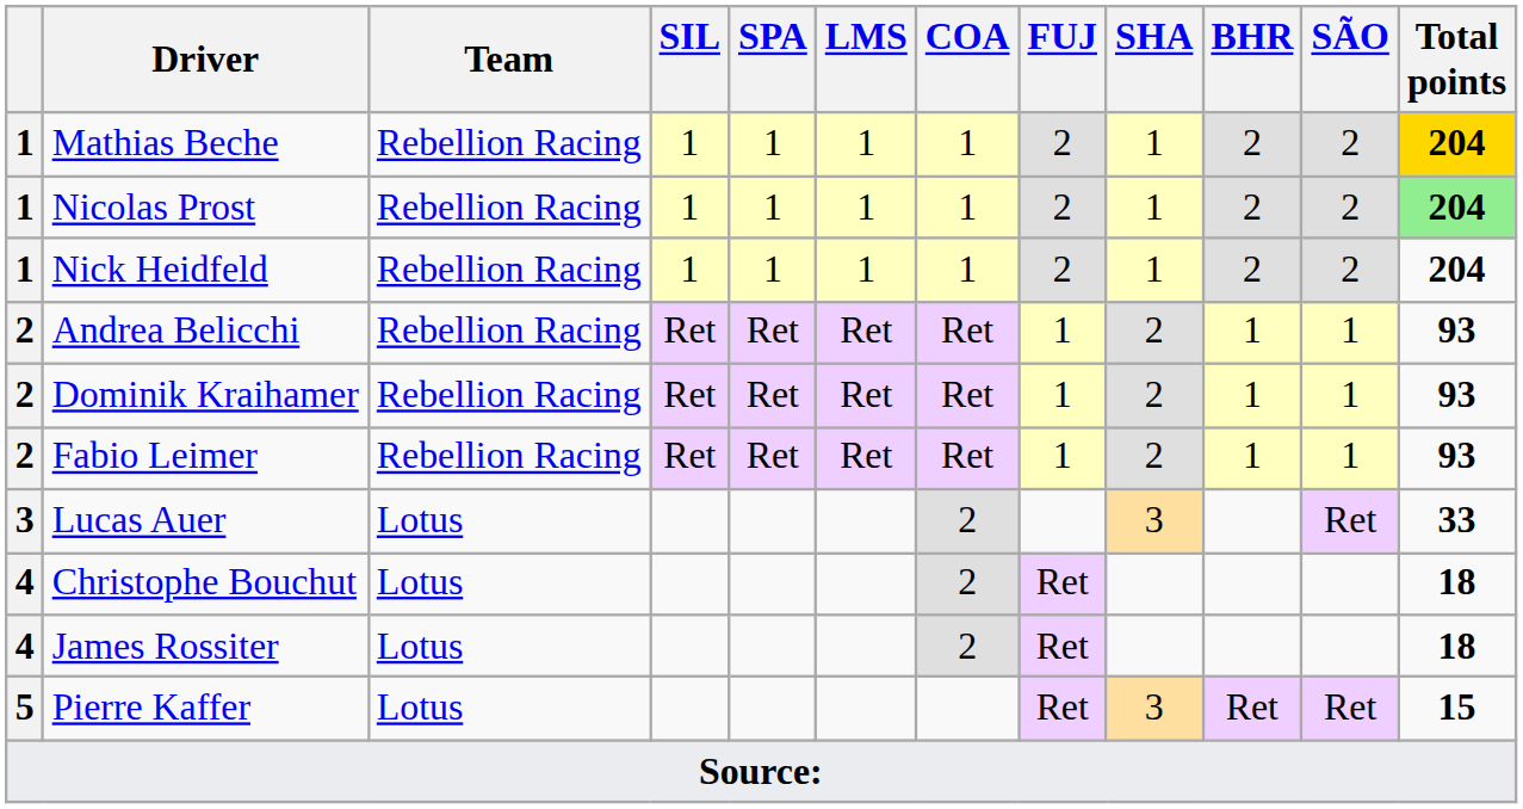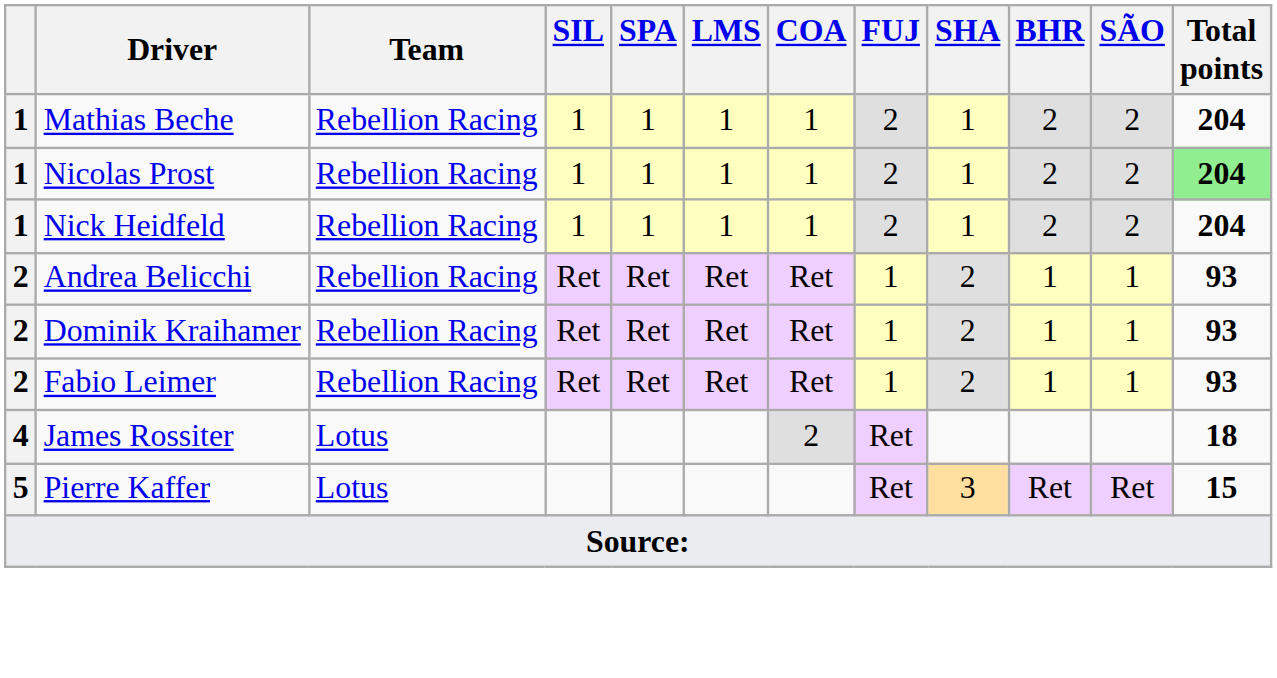 <table class="wikitable" style="font-size: 85%; text-align:center">
 <tr valign="top">
 <th valign=middle></th>
 <th valign=middle>Driver</th>
 <th valign=middle>Team</th>
 <th><a href='#'>SIL</a><br></th>
 <th><a href='#'>SPA</a><br></th>
 <th><a href='#'>LMS</a><br></th>
 <th><a href='#'>COA</a><br></th>
 <th><a href='#'>FUJ</a><br></th>
 <th><a href='#'>SHA</a><br></th>
 <th><a href='#'>BHR</a><br></th>
 <th><a href='#'>SÃO</a><br></th>
 <th valign=middle>Total<br>points</th>
 </tr>
 <tr>
 <th>1</th>
 <td align=left> <a href='#'>Mathias Beche</a></td>
 <td align=left> <a href='#'>Rebellion Racing</a></td>
 <td style="background:#FFFFBF;">1</td>
 <td style="background:#FFFFBF;">1</td>
 <td style="background:#FFFFBF;">1</td>
 <td style="background:#FFFFBF;">1</td>
 <td style="background:#DFDFDF;">2</td>
 <td style="background:#FFFFBF;">1</td>
 <td style="background:#DFDFDF;">2</td>
 <td style="background:#DFDFDF;">2</td>
-<td style="background: gold;"><strong>204</strong></td>
+<td><strong>204</strong></td>
 </tr>
 <tr>
 <th>1</th>
 <td align=left> <a href='#'>Nicolas Prost</a></td>
 <td align=left> <a href='#'>Rebellion Racing</a></td>
 <td style="background:#FFFFBF;">1</td>
 <td style="background:#FFFFBF;">1</td>
 <td style="background:#FFFFBF;">1</td>
 <td style="background:#FFFFBF;">1</td>
 <td style="background:#DFDFDF;">2</td>
 <td style="background:#FFFFBF;">1</td>
 <td style="background:#DFDFDF;">2</td>
 <td style="background:#DFDFDF;">2</td>
 <td style="background: lightgreen;"><strong>204</strong></td>
 </tr>
 <tr>
 <th>1</th>
 <td align=left> <a href='#'>Nick Heidfeld</a></td>
 <td align=left> <a href='#'>Rebellion Racing</a></td>
 <td style="background:#FFFFBF;">1</td>
 <td style="background:#FFFFBF;">1</td>
 <td style="background:#FFFFBF;">1</td>
 <td style="background:#FFFFBF;">1</td>
 <td style="background:#DFDFDF;">2</td>
 <td style="background:#FFFFBF;">1</td>
 <td style="background:#DFDFDF;">2</td>
 <td style="background:#DFDFDF;">2</td>
 <td><strong>204</strong></td>
 </tr>
 <tr>
 <th>2</th>
 <td align=left> <a href='#'>Andrea Belicchi</a></td>
 <td align=left> <a href='#'>Rebellion Racing</a></td>
 <td style="background:#EFCFFF;">Ret</td>
 <td style="background:#EFCFFF;">Ret</td>
 <td style="background:#EFCFFF;">Ret</td>
 <td style="background:#EFCFFF;">Ret</td>
 <td style="background:#FFFFBF;">1</td>
 <td style="background:#DFDFDF;">2</td>
 <td style="background:#FFFFBF;">1</td>
 <td style="background:#FFFFBF;">1</td>
 <td><strong>93</strong></td>
 </tr>
 <tr>
 <th>2</th>
 <td align=left> <a href='#'>Dominik Kraihamer</a></td>
 <td align=left> <a href='#'>Rebellion Racing</a></td>
 <td style="background:#EFCFFF;">Ret</td>
 <td style="background:#EFCFFF;">Ret</td>
 <td style="background:#EFCFFF;">Ret</td>
 <td style="background:#EFCFFF;">Ret</td>
 <td style="background:#FFFFBF;">1</td>
 <td style="background:#DFDFDF;">2</td>
 <td style="background:#FFFFBF;">1</td>
 <td style="background:#FFFFBF;">1</td>
 <td><strong>93</strong></td>
 </tr>
 <tr>
 <th>2</th>
 <td align=left> <a href='#'>Fabio Leimer</a></td>
 <td align=left> <a href='#'>Rebellion Racing</a></td>
 <td style="background:#EFCFFF;">Ret</td>
 <td style="background:#EFCFFF;">Ret</td>
 <td style="background:#EFCFFF;">Ret</td>
 <td style="background:#EFCFFF;">Ret</td>
 <td style="background:#FFFFBF;">1</td>
 <td style="background:#DFDFDF;">2</td>
 <td style="background:#FFFFBF;">1</td>
 <td style="background:#FFFFBF;">1</td>
 <td><strong>93</strong></td>
 </tr>
 <tr>
-<th>3</th>
-<td align=left> <a href='#'>Lucas Auer</a></td>
-<td align=left> <a href='#'>Lotus</a></td>
-<td></td>
-<td></td>
-<td></td>
-<td style="background:#DFDFDF;">2</td>
-<td></td>
-<td style="background:#FFDF9F;">3</td>
-<td></td>
-<td style="background:#EFCFFF;">Ret</td>
-<td><strong>33</strong></td>
-</tr>
-<tr>
-<th>4</th>
-<td align=left> <a href='#'>Christophe Bouchut</a></td>
-<td align=left> <a href='#'>Lotus</a></td>
-<td></td>
-<td></td>
-<td></td>
-<td style="background:#DFDFDF;">2</td>
-<td style="background:#EFCFFF;">Ret</td>
-<td></td>
-<td></td>
-<td></td>
-<td><strong>18</strong></td>
-</tr>
-<tr>
 <th>4</th>
 <td align=left> <a href='#'>James Rossiter</a></td>
 <td align=left> <a href='#'>Lotus</a></td>
 <td></td>
 <td></td>
 <td></td>
 <td style="background:#DFDFDF;">2</td>
 <td style="background:#EFCFFF;">Ret</td>
 <td></td>
 <td></td>
 <td></td>
 <td><strong>18</strong></td>
 </tr>
 <tr>
 <th>5</th>
 <td align=left> <a href='#'>Pierre Kaffer</a></td>
 <td align=left> <a href='#'>Lotus</a></td>
 <td></td>
 <td></td>
 <td></td>
 <td></td>
 <td style="background:#EFCFFF;">Ret</td>
 <td style="background:#FFDF9F;">3</td>
 <td style="background:#EFCFFF;">Ret</td>
 <td style="background:#EFCFFF;">Ret</td>
 <td><strong>15</strong></td>
 </tr>
 <tr class="sortbottom">
 <td colspan="12" style="background-color:#EAECF0;text-align:center"><strong>Source:</strong></td>
 </tr>
 </table>
